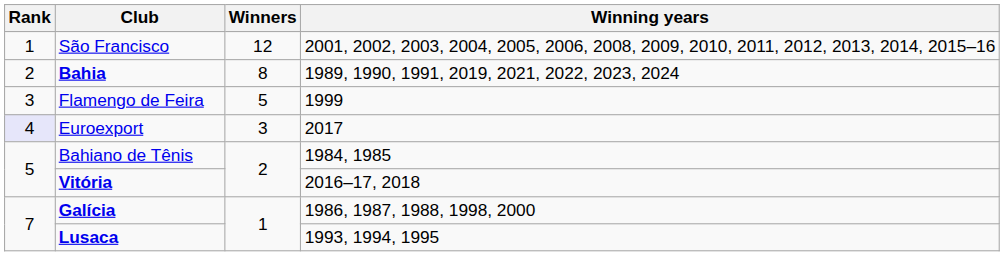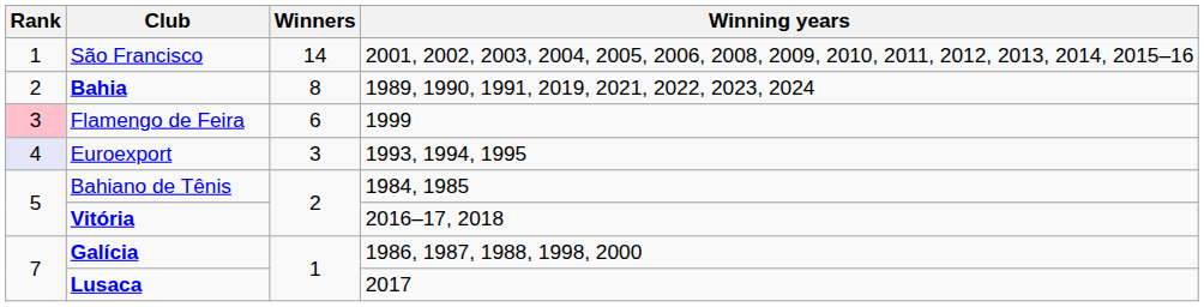 <table class="wikitable sortable">
 <tr>
 <th>Rank</th>
 <th style="width:150px">Club</th>
 <th>Winners</th>
 <th>Winning years</th>
 </tr>
 <tr>
 <td align=center>1</td>
 <td><a href='#'>São Francisco</a></td>
-<td align=center>12</td>
+<td align=center>14</td>
 <td>2001, 2002, 2003, 2004, 2005, 2006, 2008, 2009, 2010, 2011, 2012, 2013, 2014, 2015–16</td>
 </tr>
 <tr>
 <td align=center>2</td>
 <td><strong><a href='#'>Bahia</a></strong></td>
 <td align=center>8</td>
 <td>1989, 1990, 1991, 2019, 2021, 2022, 2023, 2024</td>
 </tr>
 <tr>
-<td align=center>3</td>
+<td align=center style="background: pink;">3</td>
 <td><a href='#'>Flamengo de Feira</a></td>
-<td align=center>5</td>
+<td align=center>6</td>
 <td>1999</td>
 </tr>
 <tr>
 <td align=center style="background: lavender;">4</td>
 <td><a href='#'>Euroexport</a></td>
 <td align=center>3</td>
-<td>2017</td>
+<td>1993, 1994, 1995</td>
 </tr>
 <tr>
 <td rowspan=2 align=center>5</td>
 <td><a href='#'>Bahiano de Tênis</a></td>
 <td rowspan=2 align=center>2</td>
 <td>1984, 1985</td>
 </tr>
 <tr>
 <td><strong><a href='#'>Vitória</a></strong></td>
 <td>2016–17, 2018</td>
 </tr>
 <tr>
 <td rowspan=2 align=center>7</td>
 <td><strong><a href='#'>Galícia</a></strong></td>
 <td rowspan=2 align=center>1</td>
 <td>1986, 1987, 1988, 1998, 2000</td>
 </tr>
 <tr>
 <td><strong><a href='#'>Lusaca</a></strong></td>
-<td>1993, 1994, 1995</td>
+<td>2017</td>
 </tr>
 </table>
